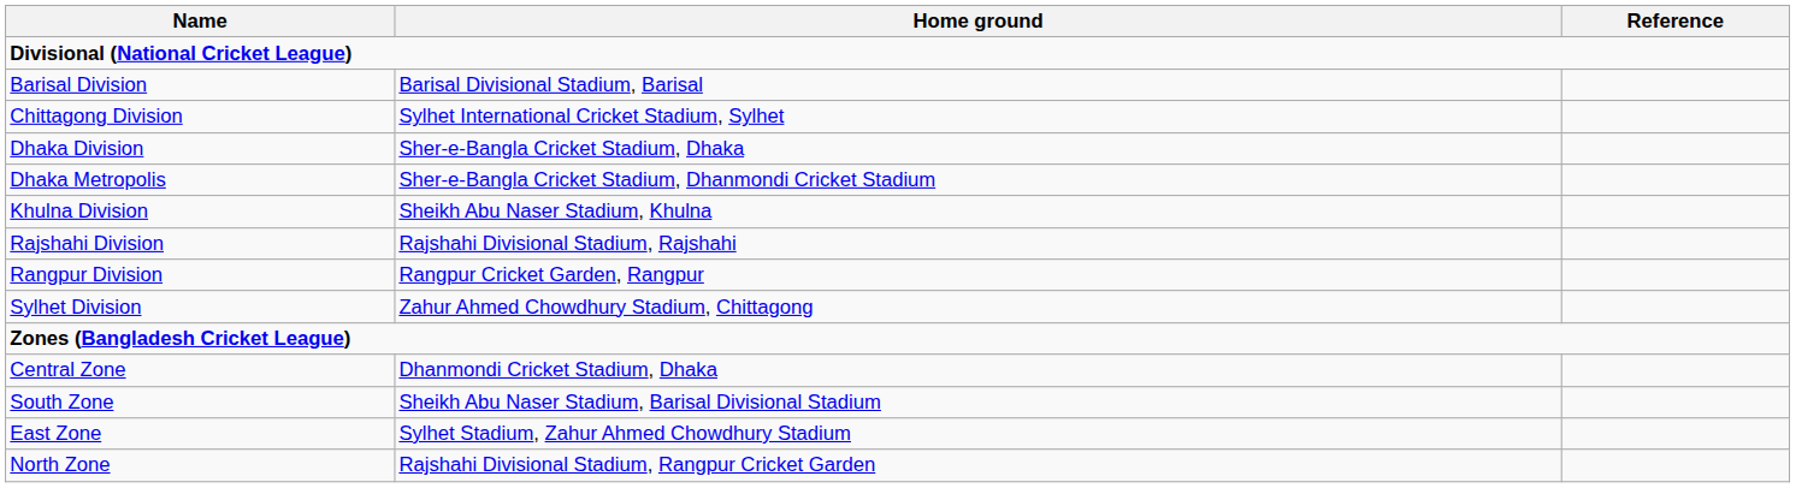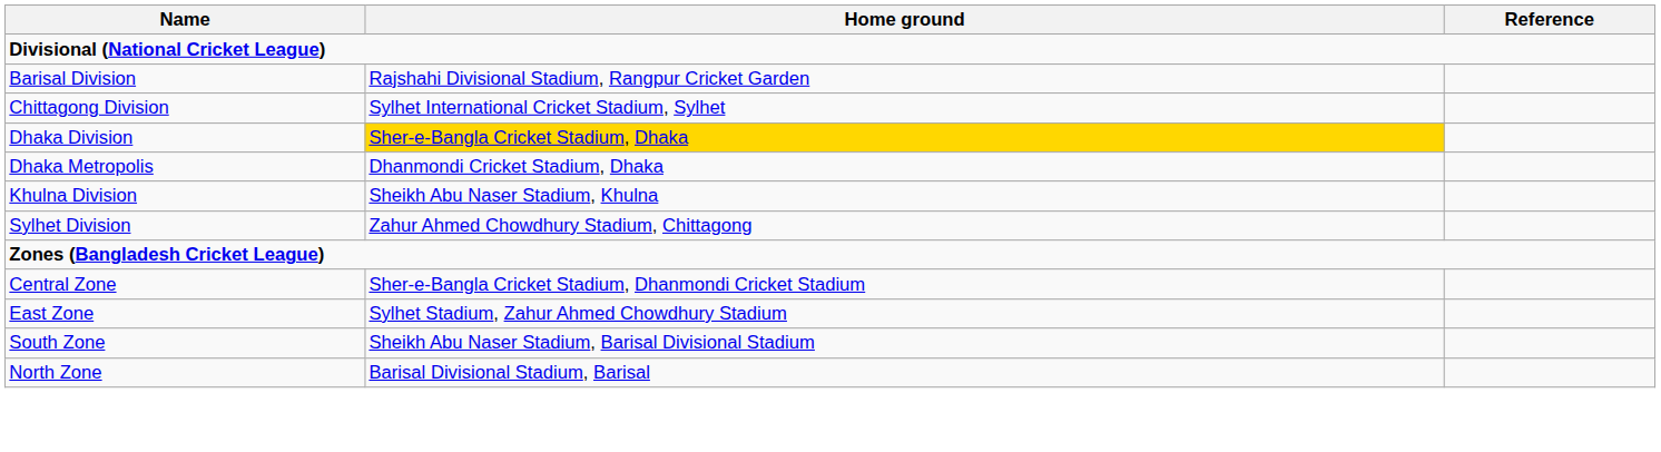 <table class="wikitable" style="width:90%;">
 <tr>
 <th>Name</th>
 <th>Home ground</th>
 <th>Reference</th>
 </tr>
 <tr>
 <td colspan="3"><strong>Divisional (<a href='#'>National Cricket League</a>)</strong></td>
 </tr>
 <tr>
 <td><a href='#'>Barisal Division</a></td>
-<td><a href='#'>Barisal Divisional Stadium</a>, <a href='#'>Barisal</a></td>
+<td><a href='#'>Rajshahi Divisional Stadium</a>, <a href='#'>Rangpur Cricket Garden</a></td>
 <td></td>
 </tr>
 <tr>
 <td><a href='#'>Chittagong Division</a></td>
 <td><a href='#'>Sylhet International Cricket Stadium</a>, <a href='#'>Sylhet</a></td>
 <td></td>
 </tr>
 <tr>
 <td><a href='#'>Dhaka Division</a></td>
-<td><a href='#'>Sher-e-Bangla Cricket Stadium</a>, <a href='#'>Dhaka</a></td>
+<td style="background: gold;"><a href='#'>Sher-e-Bangla Cricket Stadium</a>, <a href='#'>Dhaka</a></td>
 <td></td>
 </tr>
 <tr>
 <td><a href='#'>Dhaka Metropolis</a></td>
-<td><a href='#'>Sher-e-Bangla Cricket Stadium</a>, <a href='#'>Dhanmondi Cricket Stadium</a></td>
+<td><a href='#'>Dhanmondi Cricket Stadium</a>, <a href='#'>Dhaka</a></td>
 <td></td>
 </tr>
 <tr>
 <td><a href='#'>Khulna Division</a></td>
 <td><a href='#'>Sheikh Abu Naser Stadium</a>, <a href='#'>Khulna</a></td>
-<td></td>
-</tr>
-<tr>
-<td><a href='#'>Rajshahi Division</a></td>
-<td><a href='#'>Rajshahi Divisional Stadium</a>, <a href='#'>Rajshahi</a></td>
-<td></td>
-</tr>
-<tr>
-<td><a href='#'>Rangpur Division</a></td>
-<td><a href='#'>Rangpur Cricket Garden</a>, <a href='#'>Rangpur</a></td>
 <td></td>
 </tr>
 <tr>
 <td><a href='#'>Sylhet Division</a></td>
 <td><a href='#'>Zahur Ahmed Chowdhury Stadium</a>, <a href='#'>Chittagong</a></td>
 <td></td>
 </tr>
 <tr>
 <td colspan="3"><strong>Zones (<a href='#'>Bangladesh Cricket League</a>)</strong></td>
 </tr>
 <tr>
 <td><a href='#'>Central Zone</a></td>
-<td><a href='#'>Dhanmondi Cricket Stadium</a>, <a href='#'>Dhaka</a></td>
+<td><a href='#'>Sher-e-Bangla Cricket Stadium</a>, <a href='#'>Dhanmondi Cricket Stadium</a></td>
+<td></td>
+</tr>
+<tr>
+<td><a href='#'>East Zone</a></td>
+<td><a href='#'>Sylhet Stadium</a>, <a href='#'>Zahur Ahmed Chowdhury Stadium</a></td>
 <td></td>
 </tr>
 <tr>
 <td><a href='#'>South Zone</a></td>
 <td><a href='#'>Sheikh Abu Naser Stadium</a>, <a href='#'>Barisal Divisional Stadium</a></td>
 <td></td>
 </tr>
 <tr>
-<td><a href='#'>East Zone</a></td>
-<td><a href='#'>Sylhet Stadium</a>, <a href='#'>Zahur Ahmed Chowdhury Stadium</a></td>
-<td></td>
-</tr>
-<tr>
 <td><a href='#'>North Zone</a></td>
-<td><a href='#'>Rajshahi Divisional Stadium</a>, <a href='#'>Rangpur Cricket Garden</a></td>
+<td><a href='#'>Barisal Divisional Stadium</a>, <a href='#'>Barisal</a></td>
 <td></td>
 </tr>
 </table>
